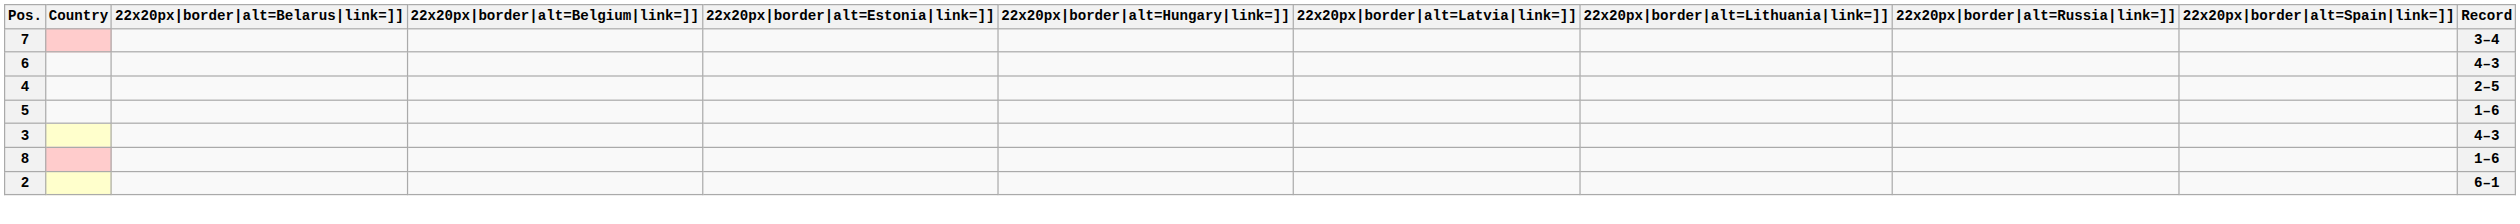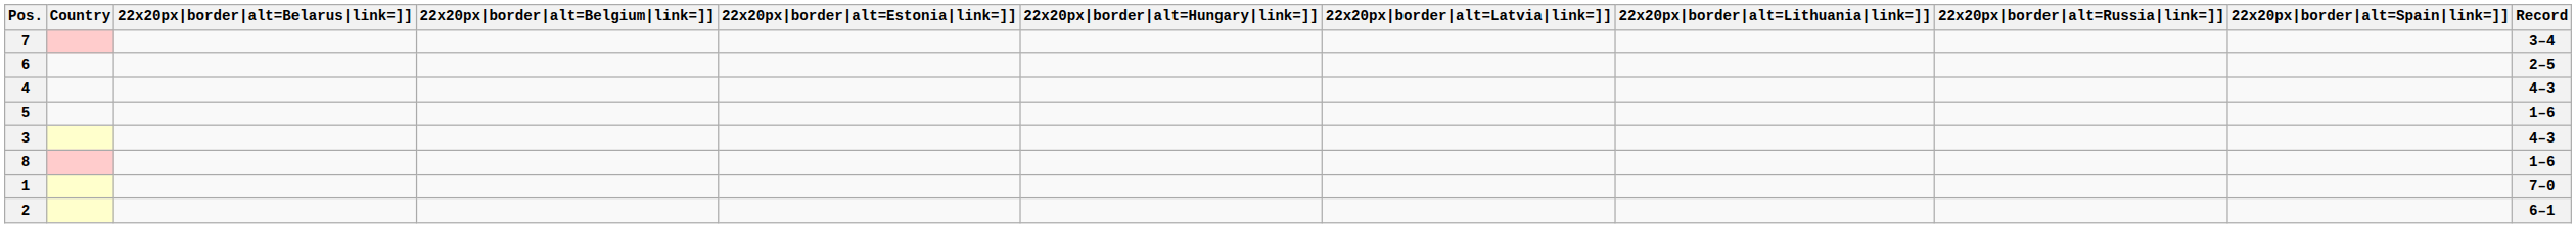 <table class="wikitable sortable nowrap" style="text-align:center; font-size:0.9em;">
 <tr>
 <th>Pos.</th>
 <th>Country</th>
 <th [[Image:>22x20px|border|alt=Belarus|link=]]</th>
 <th [[Image:>22x20px|border|alt=Belgium|link=]]</th>
 <th [[Image:>22x20px|border|alt=Estonia|link=]]</th>
 <th [[Image:>22x20px|border|alt=Hungary|link=]]</th>
 <th [[Image:>22x20px|border|alt=Latvia|link=]]</th>
 <th [[Image:>22x20px|border|alt=Lithuania|link=]]</th>
 <th [[Image:>22x20px|border|alt=Russia|link=]]</th>
 <th [[Image:>22x20px|border|alt=Spain|link=]]</th>
 <th>Record</th>
 </tr>
 <tr>
 <th>7</th>
 <td style="text-align:left; background:#ffcccc;"></td>
 <td> </td>
 <td> </td>
 <td> </td>
 <td> </td>
 <td> </td>
 <td> </td>
 <td> </td>
 <td> </td>
 <th>3–4</th>
 </tr>
 <tr>
 <th>6</th>
 <td style="text-align:left;"></td>
 <td> </td>
 <td> </td>
 <td> </td>
 <td> </td>
 <td> </td>
 <td> </td>
 <td> </td>
 <td> </td>
-<th>4–3</th>
+<th>2–5</th>
 </tr>
 <tr>
 <th>4</th>
 <td style="text-align:left;"></td>
 <td> </td>
 <td> </td>
 <td> </td>
 <td> </td>
 <td> </td>
 <td> </td>
 <td> </td>
 <td> </td>
-<th>2–5</th>
+<th>4–3</th>
 </tr>
 <tr>
 <th>5</th>
 <td style="text-align:left;"></td>
 <td> </td>
 <td> </td>
 <td> </td>
 <td> </td>
 <td> </td>
 <td> </td>
 <td> </td>
 <td> </td>
 <th>1–6</th>
 </tr>
 <tr>
 <th>3</th>
 <td style="text-align:left; background:#ffffcc;"></td>
 <td> </td>
 <td> </td>
 <td> </td>
 <td> </td>
 <td> </td>
 <td> </td>
 <td> </td>
 <td> </td>
 <th>4–3</th>
 </tr>
 <tr>
 <th>8</th>
 <td style="text-align:left; background:#ffcccc;"></td>
 <td> </td>
 <td> </td>
 <td> </td>
 <td> </td>
 <td> </td>
 <td> </td>
 <td> </td>
 <td> </td>
 <th>1–6</th>
 </tr>
 <tr>
+<th>1</th>
+<td style="text-align:left; background:#ffffcc;"></td>
+<td> </td>
+<td> </td>
+<td> </td>
+<td> </td>
+<td> </td>
+<td> </td>
+<td> </td>
+<td> </td>
+<th>7–0</th>
+</tr>
+<tr>
 <th>2</th>
 <td style="text-align:left; background:#ffffcc;"></td>
 <td> </td>
 <td> </td>
 <td> </td>
 <td> </td>
 <td> </td>
 <td> </td>
 <td> </td>
 <td> </td>
 <th>6–1</th>
 </tr>
 </table>
